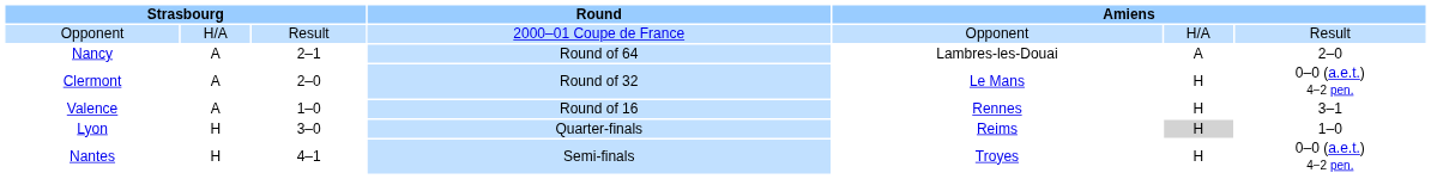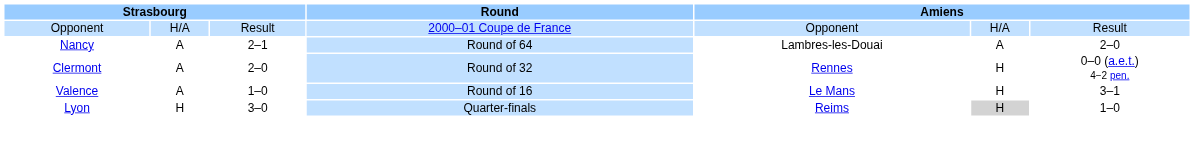 <table width="100%" style="text-align:center">
 <tr valign=top bgcolor=#99ccff>
 <th colspan=3 style="width:1*">Strasbourg</th>
 <th><strong>Round</strong></th>
 <th colspan=3 style="width:1*">Amiens</th>
 </tr>
 <tr valign=top bgcolor=#c1e0ff>
 <td>Opponent</td>
 <td>H/A</td>
 <td>Result</td>
 <td bgcolor=#c1e0ff><a href='#'>2000–01 Coupe de France</a></td>
 <td>Opponent</td>
 <td>H/A</td>
 <td>Result</td>
 </tr>
 <tr>
 <td><a href='#'>Nancy</a></td>
 <td>A</td>
 <td>2–1</td>
 <td bgcolor=#c1e0ff>Round of 64</td>
 <td>Lambres-les-Douai</td>
 <td>A</td>
 <td>2–0</td>
 </tr>
 <tr>
 <td><a href='#'>Clermont</a></td>
 <td>A</td>
 <td>2–0</td>
 <td bgcolor=#c1e0ff>Round of 32</td>
-<td><a href='#'>Le Mans</a></td>
+<td><a href='#'>Rennes</a></td>
 <td>H</td>
 <td>0–0 (<a href='#'>a.e.t.</a>) <br> <small>4−2 <a href='#'>pen.</a></small></td>
 </tr>
 <tr>
 <td><a href='#'>Valence</a></td>
 <td>A</td>
 <td>1–0</td>
 <td bgcolor=#c1e0ff>Round of 16</td>
-<td><a href='#'>Rennes</a></td>
+<td><a href='#'>Le Mans</a></td>
 <td>H</td>
 <td>3–1</td>
 </tr>
 <tr>
 <td><a href='#'>Lyon</a></td>
 <td>H</td>
 <td>3–0</td>
 <td bgcolor=#c1e0ff>Quarter-finals</td>
 <td><a href='#'>Reims</a></td>
 <td style="background: lightgrey;">H</td>
 <td>1–0</td>
 </tr>
-<tr>
-<td><a href='#'>Nantes</a></td>
-<td>H</td>
-<td>4–1</td>
-<td bgcolor=#c1e0ff>Semi-finals</td>
-<td><a href='#'>Troyes</a></td>
-<td>H</td>
-<td>0–0 (<a href='#'>a.e.t.</a>) <br> <small>4−2 <a href='#'>pen.</a></small></td>
-</tr>
 </table>
